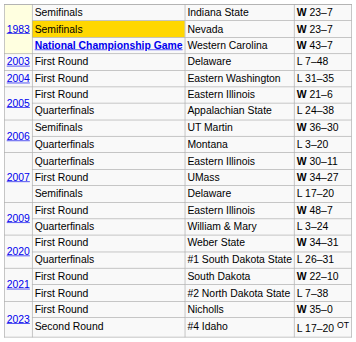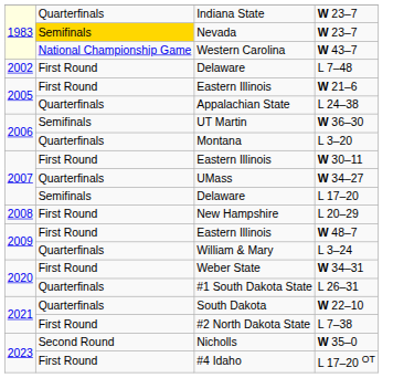 <table class="wikitable">
 <tr>
 </tr>
 <tr>
 <td rowspan=3 bgcolor=lightyellow><a href='#'>1983</a></td>
-<td>Semifinals</td>
+<td>Quarterfinals</td>
 <td>Indiana State</td>
 <td><strong>W</strong> 23–7</td>
 </tr>
 <tr>
 <td style="background: gold;">Semifinals</td>
 <td>Nevada</td>
 <td><strong>W</strong> 23–7</td>
 </tr>
 <tr>
-<td><strong><a href='#'>National Championship Game</a></strong></td>
+<td><a href='#'>National Championship Game</a></td>
 <td>Western Carolina</td>
 <td><strong>W</strong> 43–7</td>
 </tr>
 <tr>
-<td><a href='#'>2003</a></td>
+<td><a href='#'>2002</a></td>
 <td>First Round</td>
 <td>Delaware</td>
 <td>L 7–48</td>
-</tr>
-<tr>
-<td><a href='#'>2004</a></td>
-<td>First Round</td>
-<td>Eastern Washington</td>
-<td>L 31–35</td>
 </tr>
 <tr>
 <td rowspan=2><a href='#'>2005</a></td>
 <td>First Round</td>
 <td>Eastern Illinois</td>
 <td><strong>W</strong> 21–6</td>
 </tr>
 <tr>
 <td>Quarterfinals</td>
 <td>Appalachian State</td>
 <td>L 24–38</td>
 </tr>
 <tr>
 <td rowspan=2><a href='#'>2006</a></td>
 <td>Semifinals</td>
 <td>UT Martin</td>
 <td><strong>W</strong> 36–30</td>
 </tr>
 <tr>
 <td>Quarterfinals</td>
 <td>Montana</td>
 <td>L 3–20</td>
 </tr>
 <tr>
 <td rowspan=3><a href='#'>2007</a></td>
-<td>Quarterfinals</td>
+<td>First Round</td>
 <td>Eastern Illinois</td>
 <td><strong>W</strong> 30–11</td>
 </tr>
 <tr>
-<td>First Round</td>
+<td>Quarterfinals</td>
 <td>UMass</td>
 <td><strong>W</strong> 34–27</td>
 </tr>
 <tr>
 <td>Semifinals</td>
 <td>Delaware</td>
 <td>L 17–20</td>
+</tr>
+<tr>
+<td><a href='#'>2008</a></td>
+<td>First Round</td>
+<td>New Hampshire</td>
+<td>L 20–29</td>
 </tr>
 <tr>
 <td rowspan=2><a href='#'>2009</a></td>
 <td>First Round</td>
 <td>Eastern Illinois</td>
 <td><strong>W</strong> 48–7</td>
 </tr>
 <tr>
 <td>Quarterfinals</td>
 <td>William & Mary</td>
 <td>L 3–24</td>
 </tr>
 <tr>
 <td rowspan=2><a href='#'>2020</a></td>
 <td>First Round</td>
 <td>Weber State</td>
 <td><strong>W</strong> 34–31</td>
 </tr>
 <tr>
 <td>Quarterfinals</td>
 <td>#1 South Dakota State</td>
 <td>L 26–31</td>
 </tr>
 <tr>
 <td rowspan=2><a href='#'>2021</a></td>
-<td>First Round</td>
+<td>Quarterfinals</td>
 <td>South Dakota</td>
 <td><strong>W</strong> 22–10</td>
 </tr>
 <tr>
 <td>First Round</td>
 <td>#2 North Dakota State</td>
 <td>L 7–38</td>
 </tr>
 <tr>
 <td rowspan=2><a href='#'>2023</a></td>
-<td>First Round</td>
+<td>Second Round</td>
 <td>Nicholls</td>
 <td><strong>W</strong> 35–0</td>
 </tr>
 <tr>
-<td>Second Round</td>
+<td>First Round</td>
 <td>#4 Idaho</td>
 <td>L 17–20 <sup>OT</sup></td>
 </tr>
 </table>
